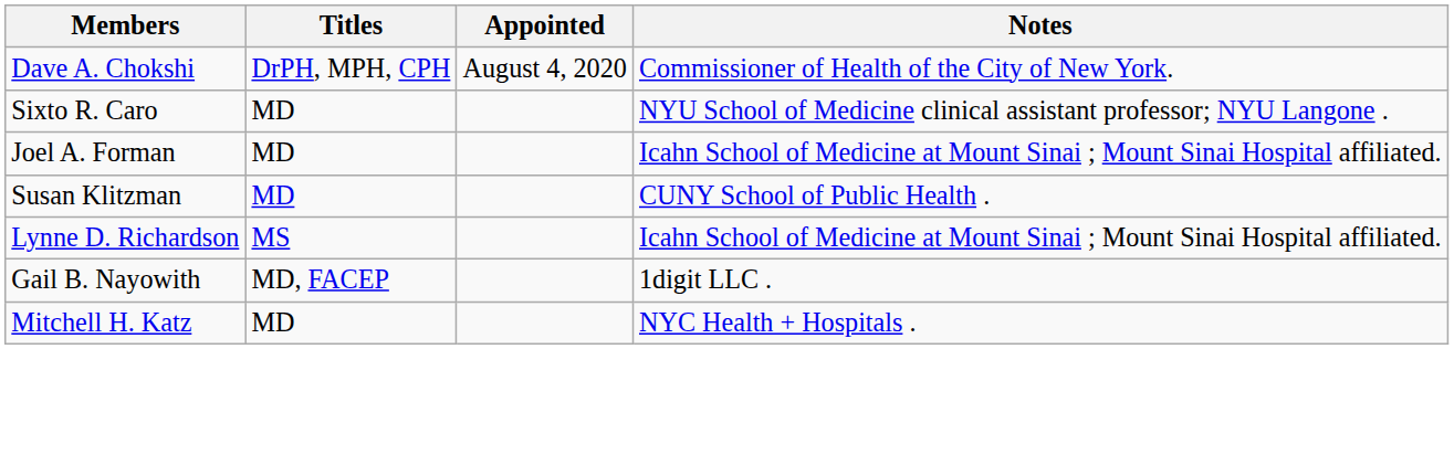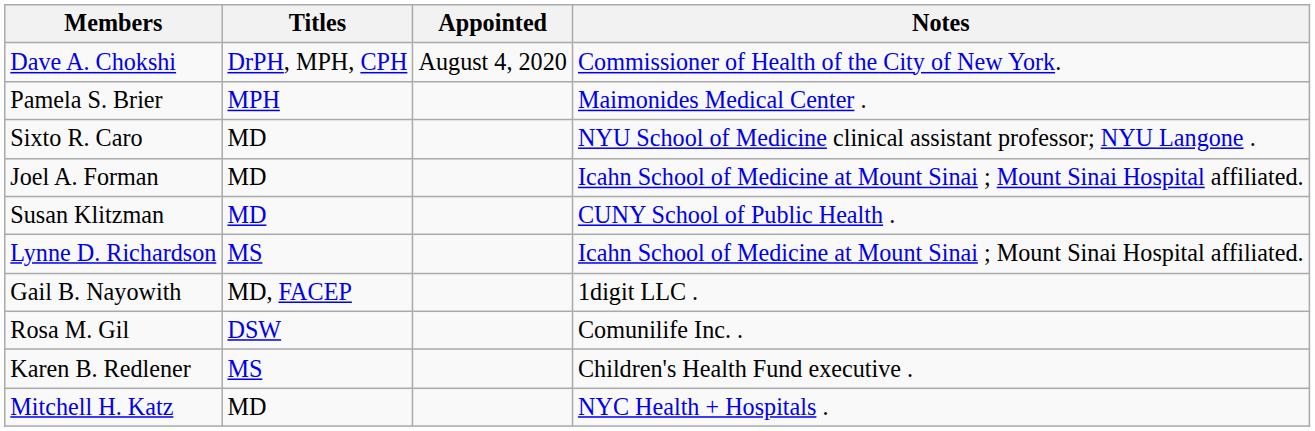 <table class="wikitable">
 <tr>
 <th>Members</th>
 <th>Titles</th>
 <th>Appointed</th>
 <th>Notes</th>
 </tr>
 <tr>
 <td><a href='#'>Dave A. Chokshi</a></td>
 <td><a href='#'>DrPH</a>, MPH, <a href='#'>CPH</a></td>
 <td>August 4, 2020</td>
 <td><a href='#'>Commissioner of Health of the City of New York</a>.</td>
+</tr>
+<tr>
+<td>Pamela S. Brier</td>
+<td><a href='#'>MPH</a></td>
+<td></td>
+<td><a href='#'>Maimonides Medical Center</a> .</td>
 </tr>
 <tr>
 <td>Sixto R. Caro</td>
 <td>MD</td>
 <td></td>
 <td><a href='#'>NYU School of Medicine</a> clinical assistant professor; <a href='#'>NYU Langone</a> .</td>
 </tr>
 <tr>
 <td>Joel A. Forman</td>
 <td>MD</td>
 <td></td>
 <td><a href='#'>Icahn School of Medicine at Mount Sinai</a> ; <a href='#'>Mount Sinai Hospital</a> affiliated.</td>
 </tr>
 <tr>
 <td>Susan Klitzman</td>
 <td><a href='#'>MD</a></td>
 <td></td>
 <td><a href='#'>CUNY School of Public Health</a> .</td>
 </tr>
 <tr>
 <td><a href='#'>Lynne D. Richardson</a></td>
 <td><a href='#'>MS</a></td>
 <td></td>
 <td><a href='#'>Icahn School of Medicine at Mount Sinai</a> ; Mount Sinai Hospital affiliated.</td>
 </tr>
 <tr>
 <td>Gail B. Nayowith</td>
 <td>MD, <a href='#'>FACEP</a></td>
 <td></td>
 <td>1digit LLC .</td>
 </tr>
 <tr>
+<td>Rosa M. Gil</td>
+<td><a href='#'>DSW</a></td>
+<td></td>
+<td>Comunilife Inc. .</td>
+</tr>
+<tr>
+<td>Karen B. Redlener</td>
+<td><a href='#'>MS</a></td>
+<td></td>
+<td>Children's Health Fund executive .</td>
+</tr>
+<tr>
 <td><a href='#'>Mitchell H. Katz</a></td>
 <td>MD</td>
 <td></td>
 <td><a href='#'>NYC Health + Hospitals</a> .</td>
 </tr>
 </table>
